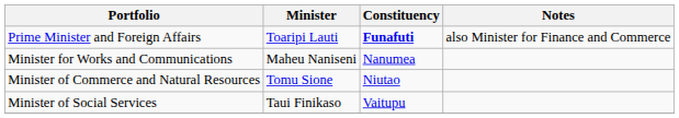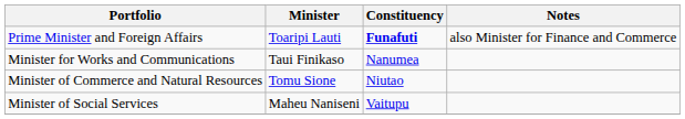 <table class="wikitable">
 <tr>
 <th>Portfolio</th>
 <th>Minister</th>
 <th>Constituency</th>
 <th>Notes</th>
 </tr>
 <tr>
 <td><a href='#'>Prime Minister</a> and Foreign Affairs</td>
 <td><a href='#'>Toaripi Lauti</a></td>
 <td><strong><a href='#'>Funafuti</a></strong></td>
 <td>also Minister for Finance and Commerce</td>
 </tr>
 <tr>
 <td>Minister for Works and Communications</td>
-<td>Maheu Naniseni</td>
+<td>Taui Finikaso</td>
 <td><a href='#'>Nanumea</a></td>
 <td></td>
 </tr>
 <tr>
 <td>Minister of Commerce and Natural Resources</td>
 <td><a href='#'>Tomu Sione</a></td>
 <td><a href='#'>Niutao</a></td>
 <td></td>
 </tr>
 <tr>
 <td>Minister of Social Services</td>
-<td>Taui Finikaso</td>
+<td>Maheu Naniseni</td>
 <td><a href='#'>Vaitupu</a></td>
 <td></td>
 </tr>
 <tr>
 </tr>
 </table>
